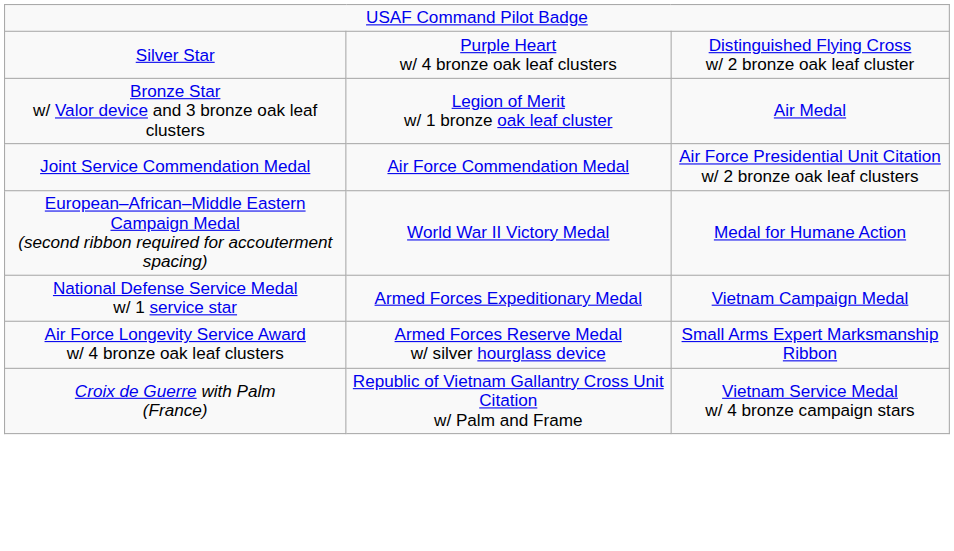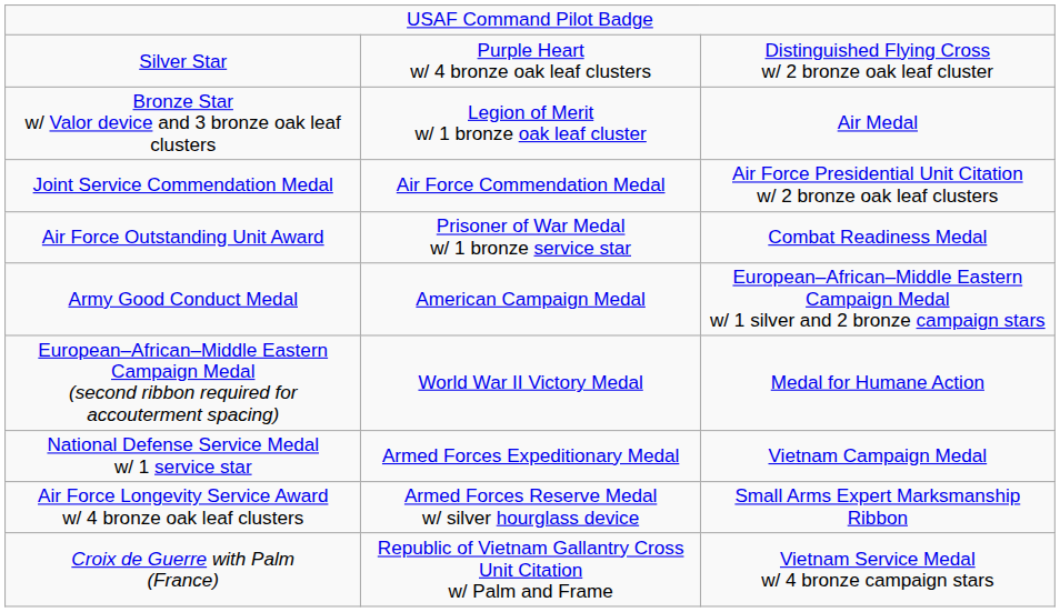 <table class="wikitable" style="margin:1em auto; text-align:center;">
 <tr>
 <td colspan="3"><a href='#'>USAF Command Pilot Badge</a></td>
 </tr>
 <tr>
 <td><a href='#'>Silver Star</a></td>
 <td><a href='#'>Purple Heart</a><br>w/ 4 bronze oak leaf clusters</td>
 <td><a href='#'>Distinguished Flying Cross</a><br> w/ 2 bronze oak leaf cluster</td>
 </tr>
 <tr>
 <td><a href='#'>Bronze Star</a><br>w/ <a href='#'>Valor device</a> and 3 bronze oak leaf clusters</td>
 <td><a href='#'>Legion of Merit</a><br>w/ 1 bronze <a href='#'>oak leaf cluster</a></td>
 <td><a href='#'>Air Medal</a></td>
 </tr>
 <tr>
 <td><a href='#'>Joint Service Commendation Medal</a></td>
 <td><a href='#'>Air Force Commendation Medal</a></td>
 <td><a href='#'>Air Force Presidential Unit Citation</a><br>w/ 2 bronze oak leaf clusters</td>
+</tr>
+<tr>
+<td><a href='#'>Air Force Outstanding Unit Award</a></td>
+<td><a href='#'>Prisoner of War Medal</a><br>w/ 1 bronze <a href='#'>service star</a></td>
+<td><a href='#'>Combat Readiness Medal</a></td>
+</tr>
+<tr>
+<td><a href='#'>Army Good Conduct Medal</a></td>
+<td><a href='#'>American Campaign Medal</a></td>
+<td><a href='#'>European–African–Middle Eastern Campaign Medal</a><br>w/ 1 silver and 2 bronze <a href='#'>campaign stars</a></td>
 </tr>
 <tr>
 <td><a href='#'>European–African–Middle Eastern Campaign Medal</a><br><em>(second ribbon required for accouterment spacing)</em></td>
 <td><a href='#'>World War II Victory Medal</a></td>
 <td><a href='#'>Medal for Humane Action</a></td>
 </tr>
 <tr>
 <td><a href='#'>National Defense Service Medal</a><br>w/ 1 <a href='#'>service star</a></td>
 <td><a href='#'>Armed Forces Expeditionary Medal</a></td>
 <td><a href='#'>Vietnam Campaign Medal</a></td>
 </tr>
 <tr>
 <td><a href='#'>Air Force Longevity Service Award</a><br>w/ 4 bronze oak leaf clusters</td>
 <td><a href='#'>Armed Forces Reserve Medal</a><br>w/ silver <a href='#'>hourglass device</a></td>
 <td><a href='#'>Small Arms Expert Marksmanship Ribbon</a></td>
 </tr>
 <tr>
 <td><em><a href='#'>Croix de Guerre</a> with Palm</em><br><em>(France)</em></td>
 <td><a href='#'>Republic of Vietnam Gallantry Cross Unit Citation</a><br>w/ Palm and Frame</td>
 <td><a href='#'>Vietnam Service Medal</a><br>w/ 4 bronze campaign stars</td>
 </tr>
 </table>
